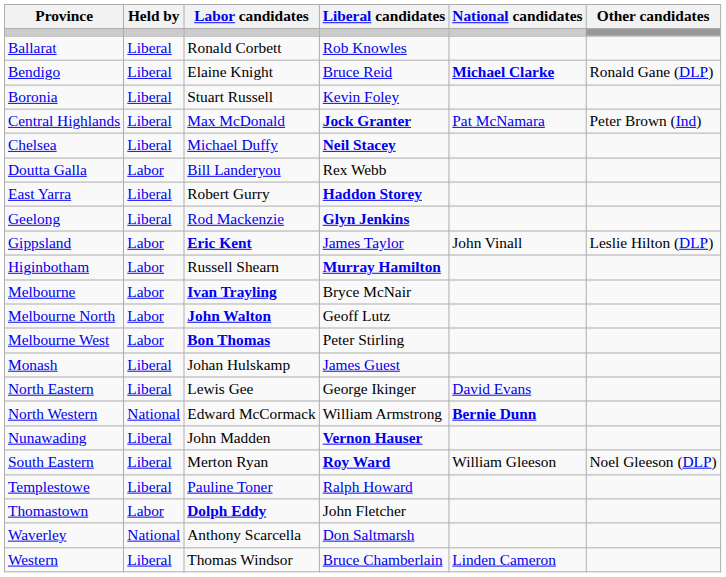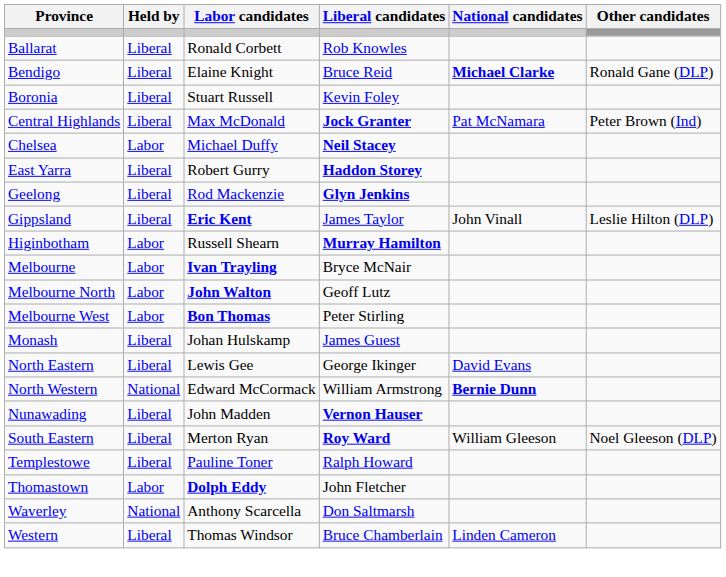 <table class="wikitable">
 <tr>
 <th>Province</th>
 <th>Held by</th>
 <th><a href='#'>Labor</a> candidates</th>
 <th><a href='#'>Liberal</a> candidates</th>
 <th><a href='#'>National</a> candidates</th>
 <th>Other candidates</th>
 </tr>
 <tr bgcolor="#cccccc">
 <td></td>
 <td></td>
 <td></td>
 <td></td>
 <td></td>
 <td bgcolor="#999999"></td>
 </tr>
 <tr>
 <td><a href='#'>Ballarat</a></td>
 <td><a href='#'>Liberal</a></td>
 <td>Ronald Corbett</td>
 <td><a href='#'>Rob Knowles</a></td>
 <td></td>
 <td></td>
 </tr>
 <tr>
 <td><a href='#'>Bendigo</a></td>
 <td><a href='#'>Liberal</a></td>
 <td>Elaine Knight</td>
 <td><a href='#'>Bruce Reid</a></td>
 <td><strong><a href='#'>Michael Clarke</a></strong></td>
 <td>Ronald Gane (<a href='#'>DLP</a>)</td>
 </tr>
 <tr>
 <td><a href='#'>Boronia</a></td>
 <td><a href='#'>Liberal</a></td>
 <td>Stuart Russell</td>
 <td><a href='#'>Kevin Foley</a></td>
 <td></td>
 <td></td>
 </tr>
 <tr>
 <td><a href='#'>Central Highlands</a></td>
 <td><a href='#'>Liberal</a></td>
 <td><a href='#'>Max McDonald</a></td>
 <td><strong><a href='#'>Jock Granter</a></strong></td>
 <td><a href='#'>Pat McNamara</a></td>
 <td>Peter Brown (<a href='#'>Ind</a>)</td>
 </tr>
 <tr>
 <td><a href='#'>Chelsea</a></td>
-<td><a href='#'>Liberal</a></td>
+<td><a href='#'>Labor</a></td>
 <td><a href='#'>Michael Duffy</a></td>
 <td><strong><a href='#'>Neil Stacey</a></strong></td>
-<td></td>
-<td></td>
-</tr>
-<tr>
-<td><a href='#'>Doutta Galla</a></td>
-<td><a href='#'>Labor</a></td>
-<td><a href='#'>Bill Landeryou</a></td>
-<td>Rex Webb</td>
 <td></td>
 <td></td>
 </tr>
 <tr>
 <td><a href='#'>East Yarra</a></td>
 <td><a href='#'>Liberal</a></td>
 <td>Robert Gurry</td>
 <td><strong><a href='#'>Haddon Storey</a></strong></td>
 <td></td>
 <td></td>
 </tr>
 <tr>
 <td><a href='#'>Geelong</a></td>
 <td><a href='#'>Liberal</a></td>
 <td><a href='#'>Rod Mackenzie</a></td>
 <td><strong><a href='#'>Glyn Jenkins</a></strong></td>
 <td></td>
 <td></td>
 </tr>
 <tr>
 <td><a href='#'>Gippsland</a></td>
-<td><a href='#'>Labor</a></td>
+<td><a href='#'>Liberal</a></td>
 <td><strong><a href='#'>Eric Kent</a></strong></td>
 <td><a href='#'>James Taylor</a></td>
 <td>John Vinall</td>
 <td>Leslie Hilton (<a href='#'>DLP</a>)</td>
 </tr>
 <tr>
 <td><a href='#'>Higinbotham</a></td>
 <td><a href='#'>Labor</a></td>
 <td>Russell Shearn</td>
 <td><strong><a href='#'>Murray Hamilton</a></strong></td>
 <td></td>
 <td></td>
 </tr>
 <tr>
 <td><a href='#'>Melbourne</a></td>
 <td><a href='#'>Labor</a></td>
 <td><strong><a href='#'>Ivan Trayling</a></strong></td>
 <td>Bryce McNair</td>
 <td></td>
 <td></td>
 </tr>
 <tr>
 <td><a href='#'>Melbourne North</a></td>
 <td><a href='#'>Labor</a></td>
 <td><strong><a href='#'>John Walton</a></strong></td>
 <td>Geoff Lutz</td>
 <td></td>
 <td></td>
 </tr>
 <tr>
 <td><a href='#'>Melbourne West</a></td>
 <td><a href='#'>Labor</a></td>
 <td><strong><a href='#'>Bon Thomas</a></strong></td>
 <td>Peter Stirling</td>
 <td></td>
 <td></td>
 </tr>
 <tr>
 <td><a href='#'>Monash</a></td>
 <td><a href='#'>Liberal</a></td>
 <td>Johan Hulskamp</td>
 <td><a href='#'>James Guest</a></td>
 <td></td>
 <td></td>
 </tr>
 <tr>
 <td><a href='#'>North Eastern</a></td>
 <td><a href='#'>Liberal</a></td>
 <td>Lewis Gee</td>
 <td>George Ikinger</td>
 <td><a href='#'>David Evans</a></td>
 <td></td>
 </tr>
 <tr>
 <td><a href='#'>North Western</a></td>
 <td><a href='#'>National</a></td>
 <td>Edward McCormack</td>
 <td>William Armstrong</td>
 <td><strong><a href='#'>Bernie Dunn</a></strong></td>
 <td></td>
 </tr>
 <tr>
 <td><a href='#'>Nunawading</a></td>
 <td><a href='#'>Liberal</a></td>
 <td>John Madden</td>
 <td><strong><a href='#'>Vernon Hauser</a></strong></td>
 <td></td>
 <td></td>
 </tr>
 <tr>
 <td><a href='#'>South Eastern</a></td>
 <td><a href='#'>Liberal</a></td>
 <td>Merton Ryan</td>
 <td><strong><a href='#'>Roy Ward</a></strong></td>
 <td>William Gleeson</td>
 <td>Noel Gleeson (<a href='#'>DLP</a>)</td>
 </tr>
 <tr>
 <td><a href='#'>Templestowe</a></td>
 <td><a href='#'>Liberal</a></td>
 <td><a href='#'>Pauline Toner</a></td>
 <td><a href='#'>Ralph Howard</a></td>
 <td></td>
 <td></td>
 </tr>
 <tr>
 <td><a href='#'>Thomastown</a></td>
 <td><a href='#'>Labor</a></td>
 <td><strong><a href='#'>Dolph Eddy</a></strong></td>
 <td>John Fletcher</td>
 <td></td>
 <td></td>
 </tr>
 <tr>
 <td><a href='#'>Waverley</a></td>
 <td><a href='#'>National</a></td>
 <td>Anthony Scarcella</td>
 <td><a href='#'>Don Saltmarsh</a></td>
 <td></td>
 <td></td>
 </tr>
 <tr>
 <td><a href='#'>Western</a></td>
 <td><a href='#'>Liberal</a></td>
 <td>Thomas Windsor</td>
 <td><a href='#'>Bruce Chamberlain</a></td>
 <td><a href='#'>Linden Cameron</a></td>
 <td></td>
 </tr>
 </table>
